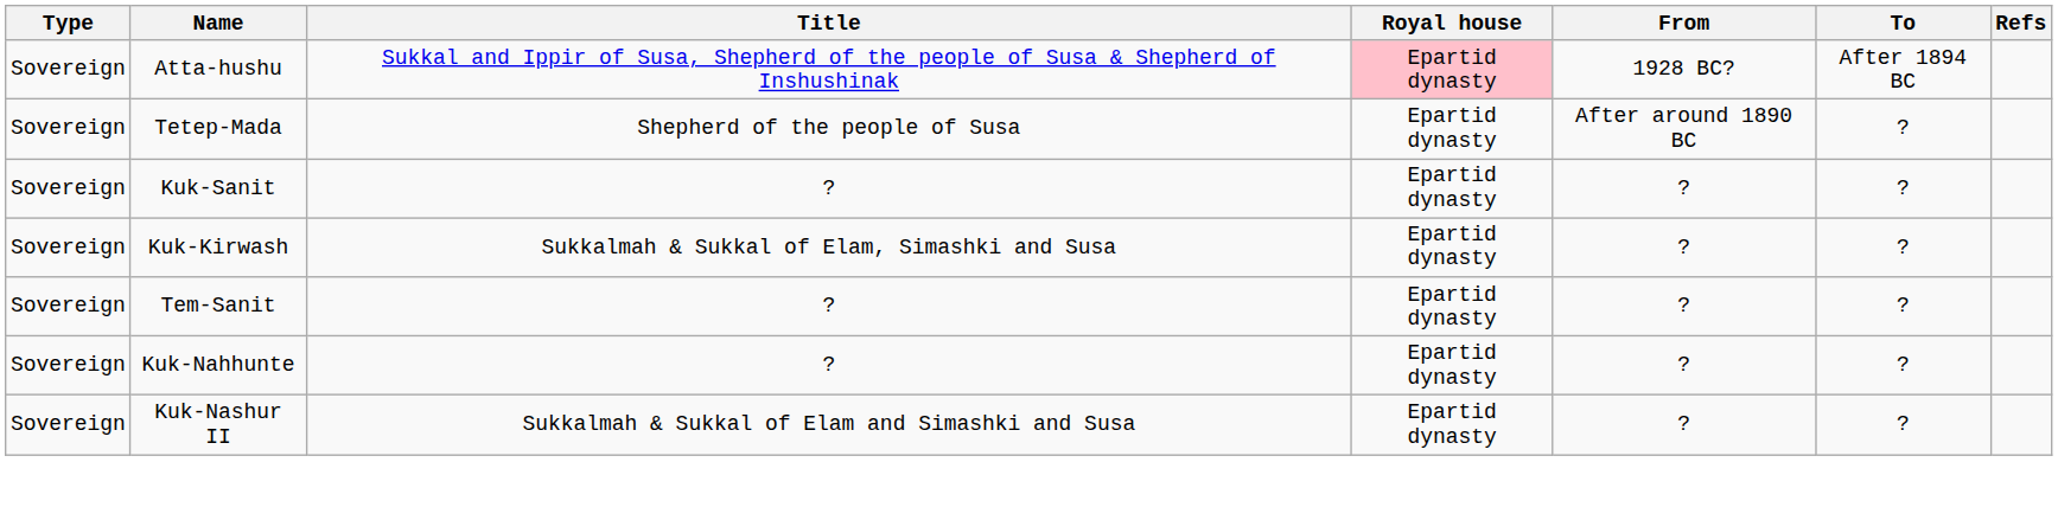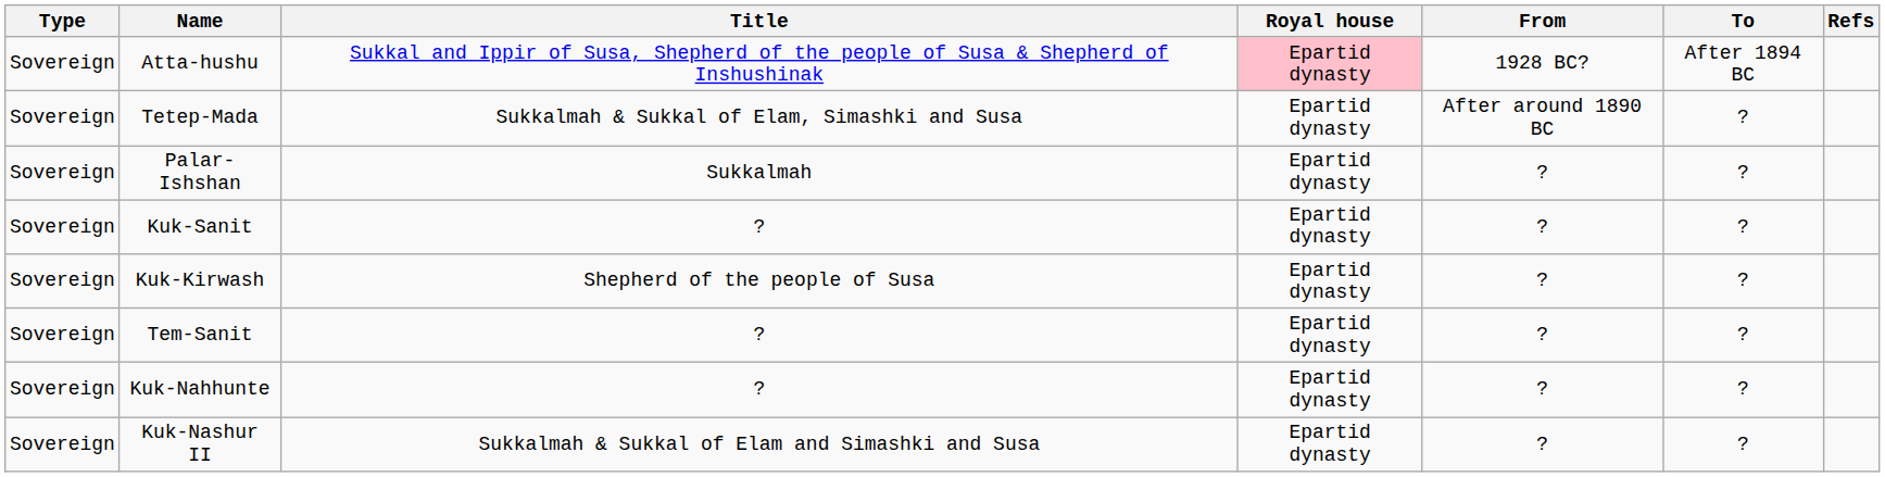 <table style="text-align:center;" class="wikitable">
 <tr>
 <th>Type</th>
 <th>Name</th>
 <th>Title</th>
 <th>Royal house</th>
 <th>From</th>
 <th>To</th>
 <th>Refs</th>
 </tr>
 <tr>
 <td>Sovereign</td>
 <td>Atta-hushu</td>
 <td><a href='#'>Sukkal and Ippir of Susa, Shepherd of the people of Susa & Shepherd of Inshushinak</a></td>
 <td style="background: pink;">Epartid dynasty</td>
 <td>1928 BC?</td>
 <td>After 1894 BC</td>
 <td></td>
 </tr>
 <tr>
 <td>Sovereign</td>
 <td>Tetep-Mada</td>
-<td>Shepherd of the people of Susa</td>
+<td>Sukkalmah & Sukkal of Elam, Simashki and Susa</td>
 <td>Epartid dynasty</td>
 <td>After around 1890 BC</td>
+<td>?</td>
+<td></td>
+</tr>
+<tr>
+<td>Sovereign</td>
+<td>Palar-Ishshan</td>
+<td>Sukkalmah</td>
+<td>Epartid dynasty</td>
+<td>?</td>
 <td>?</td>
 <td></td>
 </tr>
 <tr>
 <td>Sovereign</td>
 <td>Kuk-Sanit</td>
 <td>?</td>
 <td>Epartid dynasty</td>
 <td>?</td>
 <td>?</td>
 <td></td>
 </tr>
 <tr>
 <td>Sovereign</td>
 <td>Kuk-Kirwash</td>
-<td>Sukkalmah & Sukkal of Elam, Simashki and Susa</td>
+<td>Shepherd of the people of Susa</td>
 <td>Epartid dynasty</td>
 <td>?</td>
 <td>?</td>
 <td></td>
 </tr>
 <tr>
 <td>Sovereign</td>
 <td>Tem-Sanit</td>
 <td>?</td>
 <td>Epartid dynasty</td>
 <td>?</td>
 <td>?</td>
 <td></td>
 </tr>
 <tr>
 <td>Sovereign</td>
 <td>Kuk-Nahhunte</td>
 <td>?</td>
 <td>Epartid dynasty</td>
 <td>?</td>
 <td>?</td>
 <td></td>
 </tr>
 <tr>
 <td>Sovereign</td>
 <td>Kuk-Nashur II</td>
 <td>Sukkalmah & Sukkal of Elam and Simashki and Susa</td>
 <td>Epartid dynasty</td>
 <td>?</td>
 <td>?</td>
 <td></td>
 </tr>
 </table>
